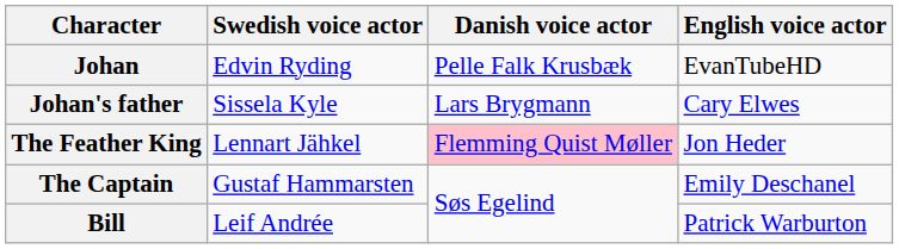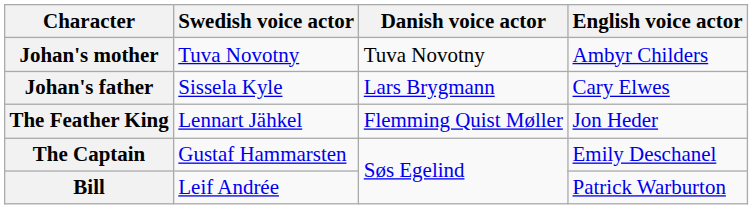 <table class="wikitable">
 <tr>
 <th>Character</th>
 <th>Swedish voice actor</th>
 <th>Danish voice actor</th>
 <th>English voice actor</th>
 </tr>
 <tr>
-<th>Johan</th>
-<td><a href='#'>Edvin Ryding</a></td>
-<td><a href='#'>Pelle Falk Krusbæk</a></td>
-<td>EvanTubeHD</td>
+<th>Johan's mother</th>
+<td><a href='#'>Tuva Novotny</a></td>
+<td>Tuva Novotny</td>
+<td><a href='#'>Ambyr Childers</a></td>
 </tr>
 <tr>
 <th>Johan's father</th>
 <td><a href='#'>Sissela Kyle</a></td>
 <td><a href='#'>Lars Brygmann</a></td>
 <td><a href='#'>Cary Elwes</a></td>
 </tr>
 <tr>
 <th>The Feather King</th>
 <td><a href='#'>Lennart Jähkel</a></td>
-<td style="background: pink;"><a href='#'>Flemming Quist Møller</a></td>
+<td><a href='#'>Flemming Quist Møller</a></td>
 <td><a href='#'>Jon Heder</a></td>
 </tr>
 <tr>
 <th>The Captain</th>
 <td><a href='#'>Gustaf Hammarsten</a></td>
 <td rowspan="2"><a href='#'>Søs Egelind</a></td>
 <td><a href='#'>Emily Deschanel</a></td>
 </tr>
 <tr>
 <th>Bill</th>
 <td><a href='#'>Leif Andrée</a></td>
 <td><a href='#'>Patrick Warburton</a></td>
 </tr>
 </table>
